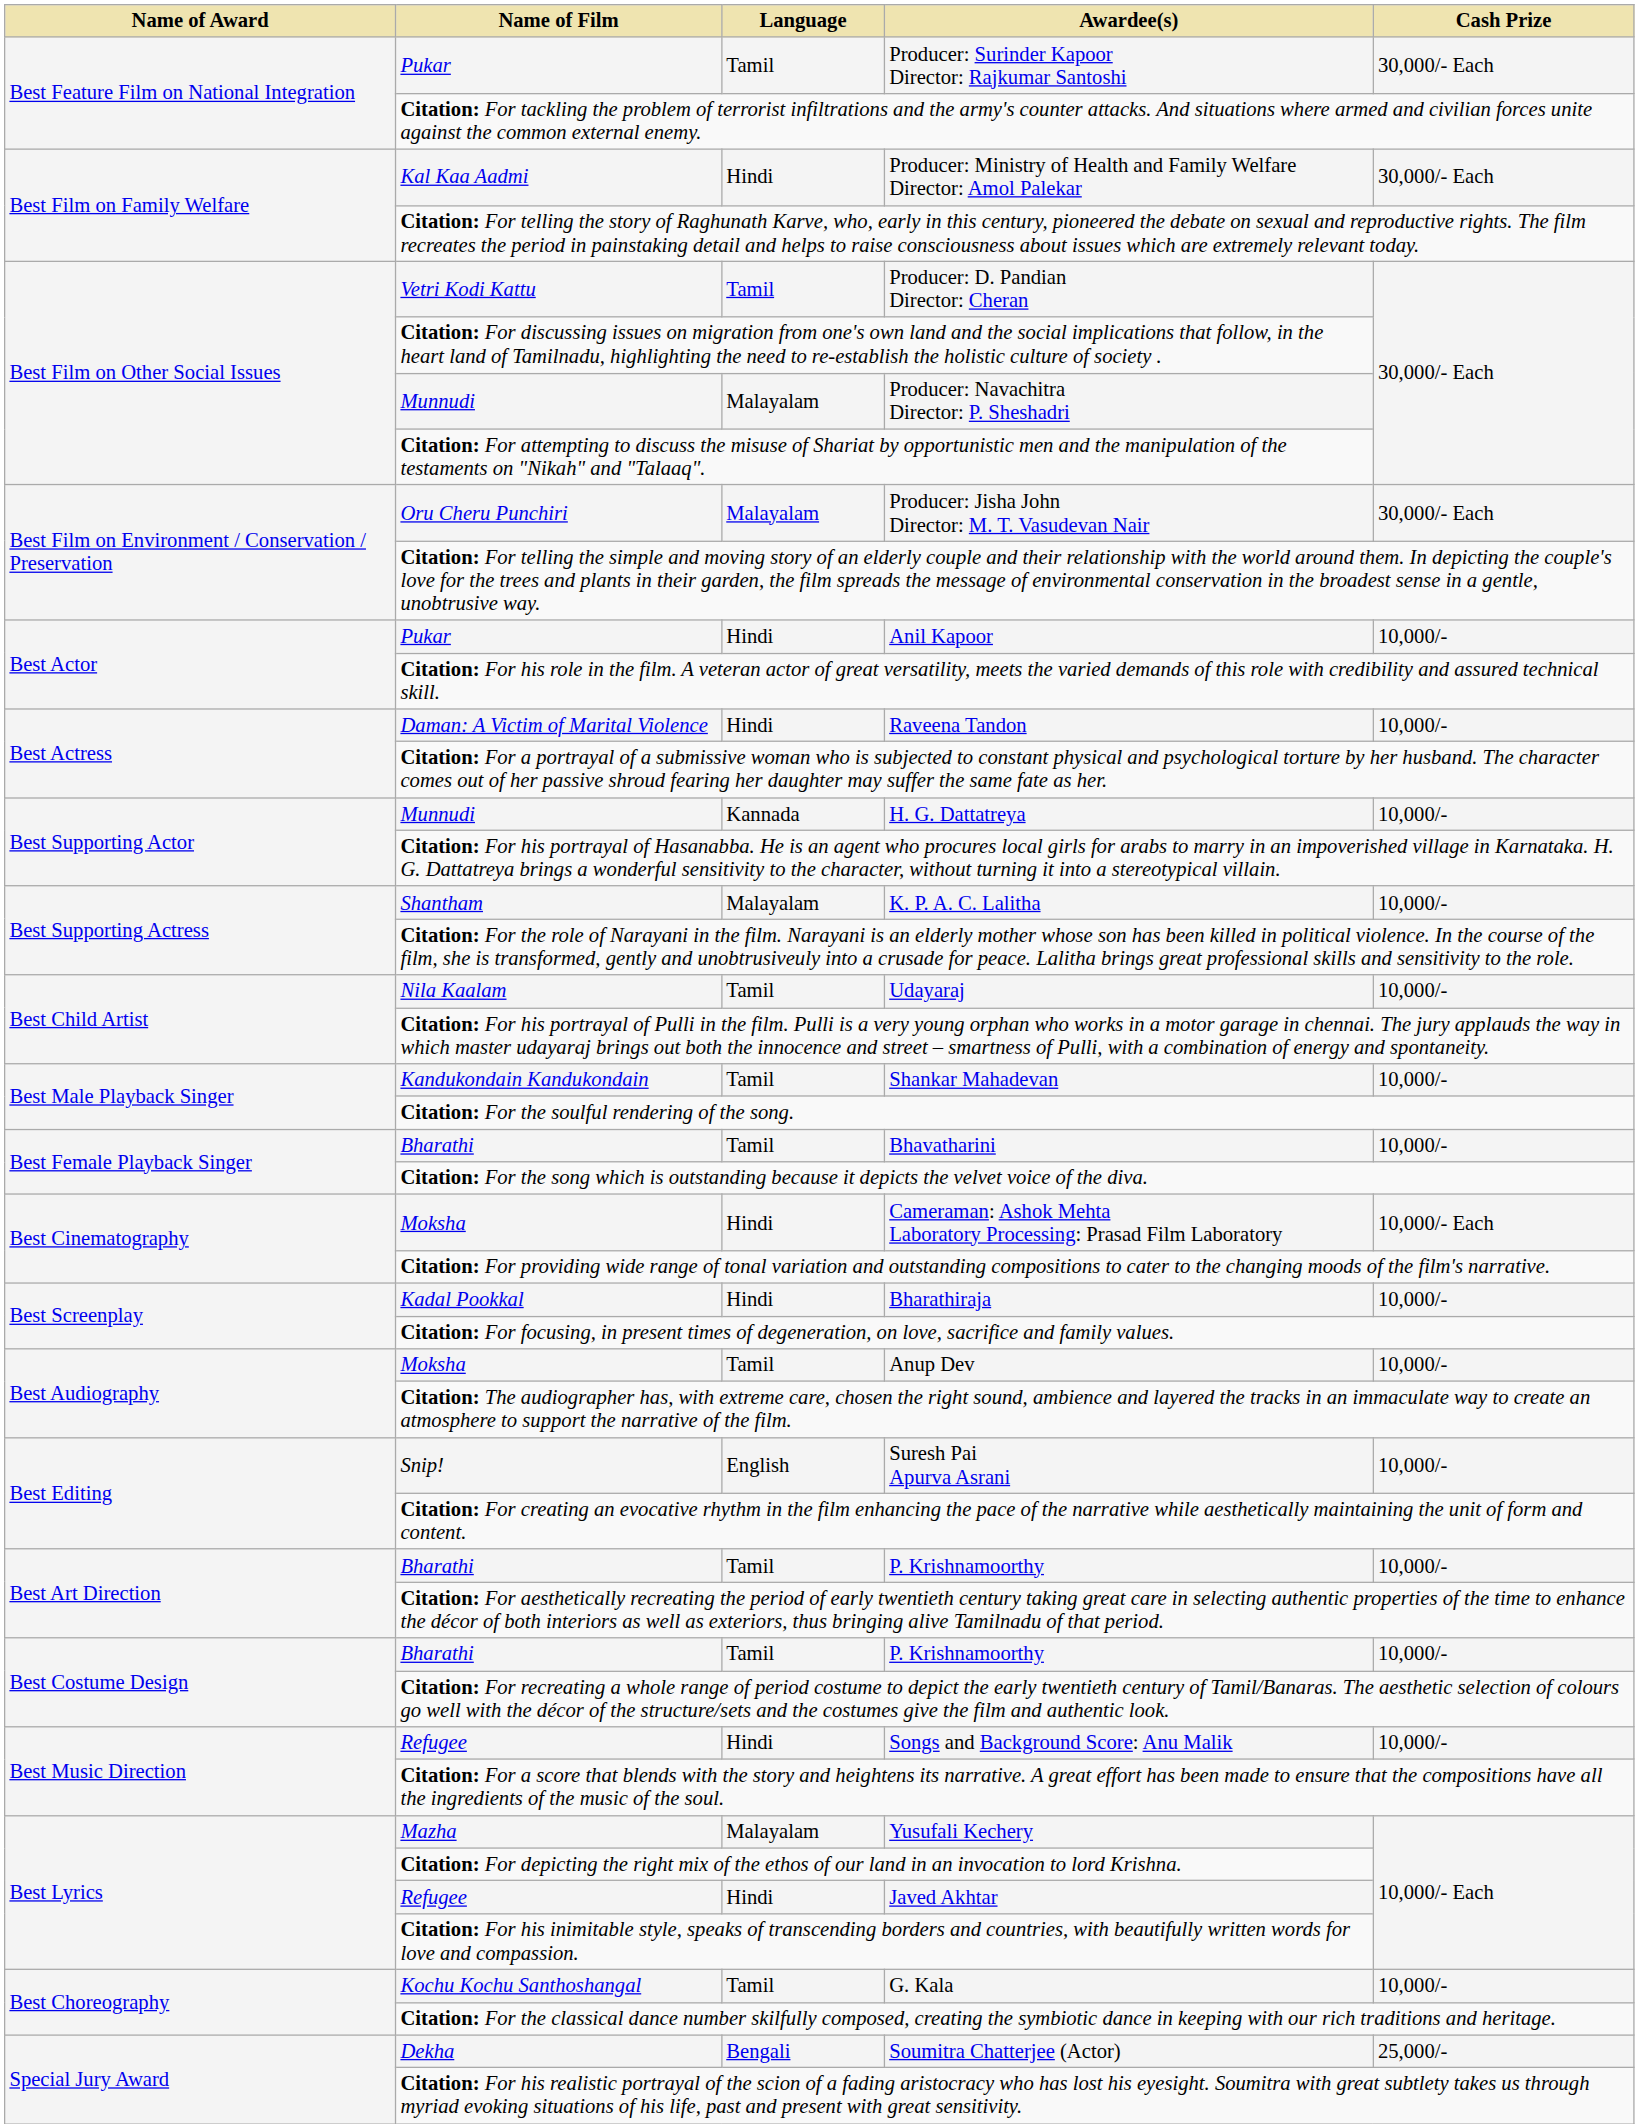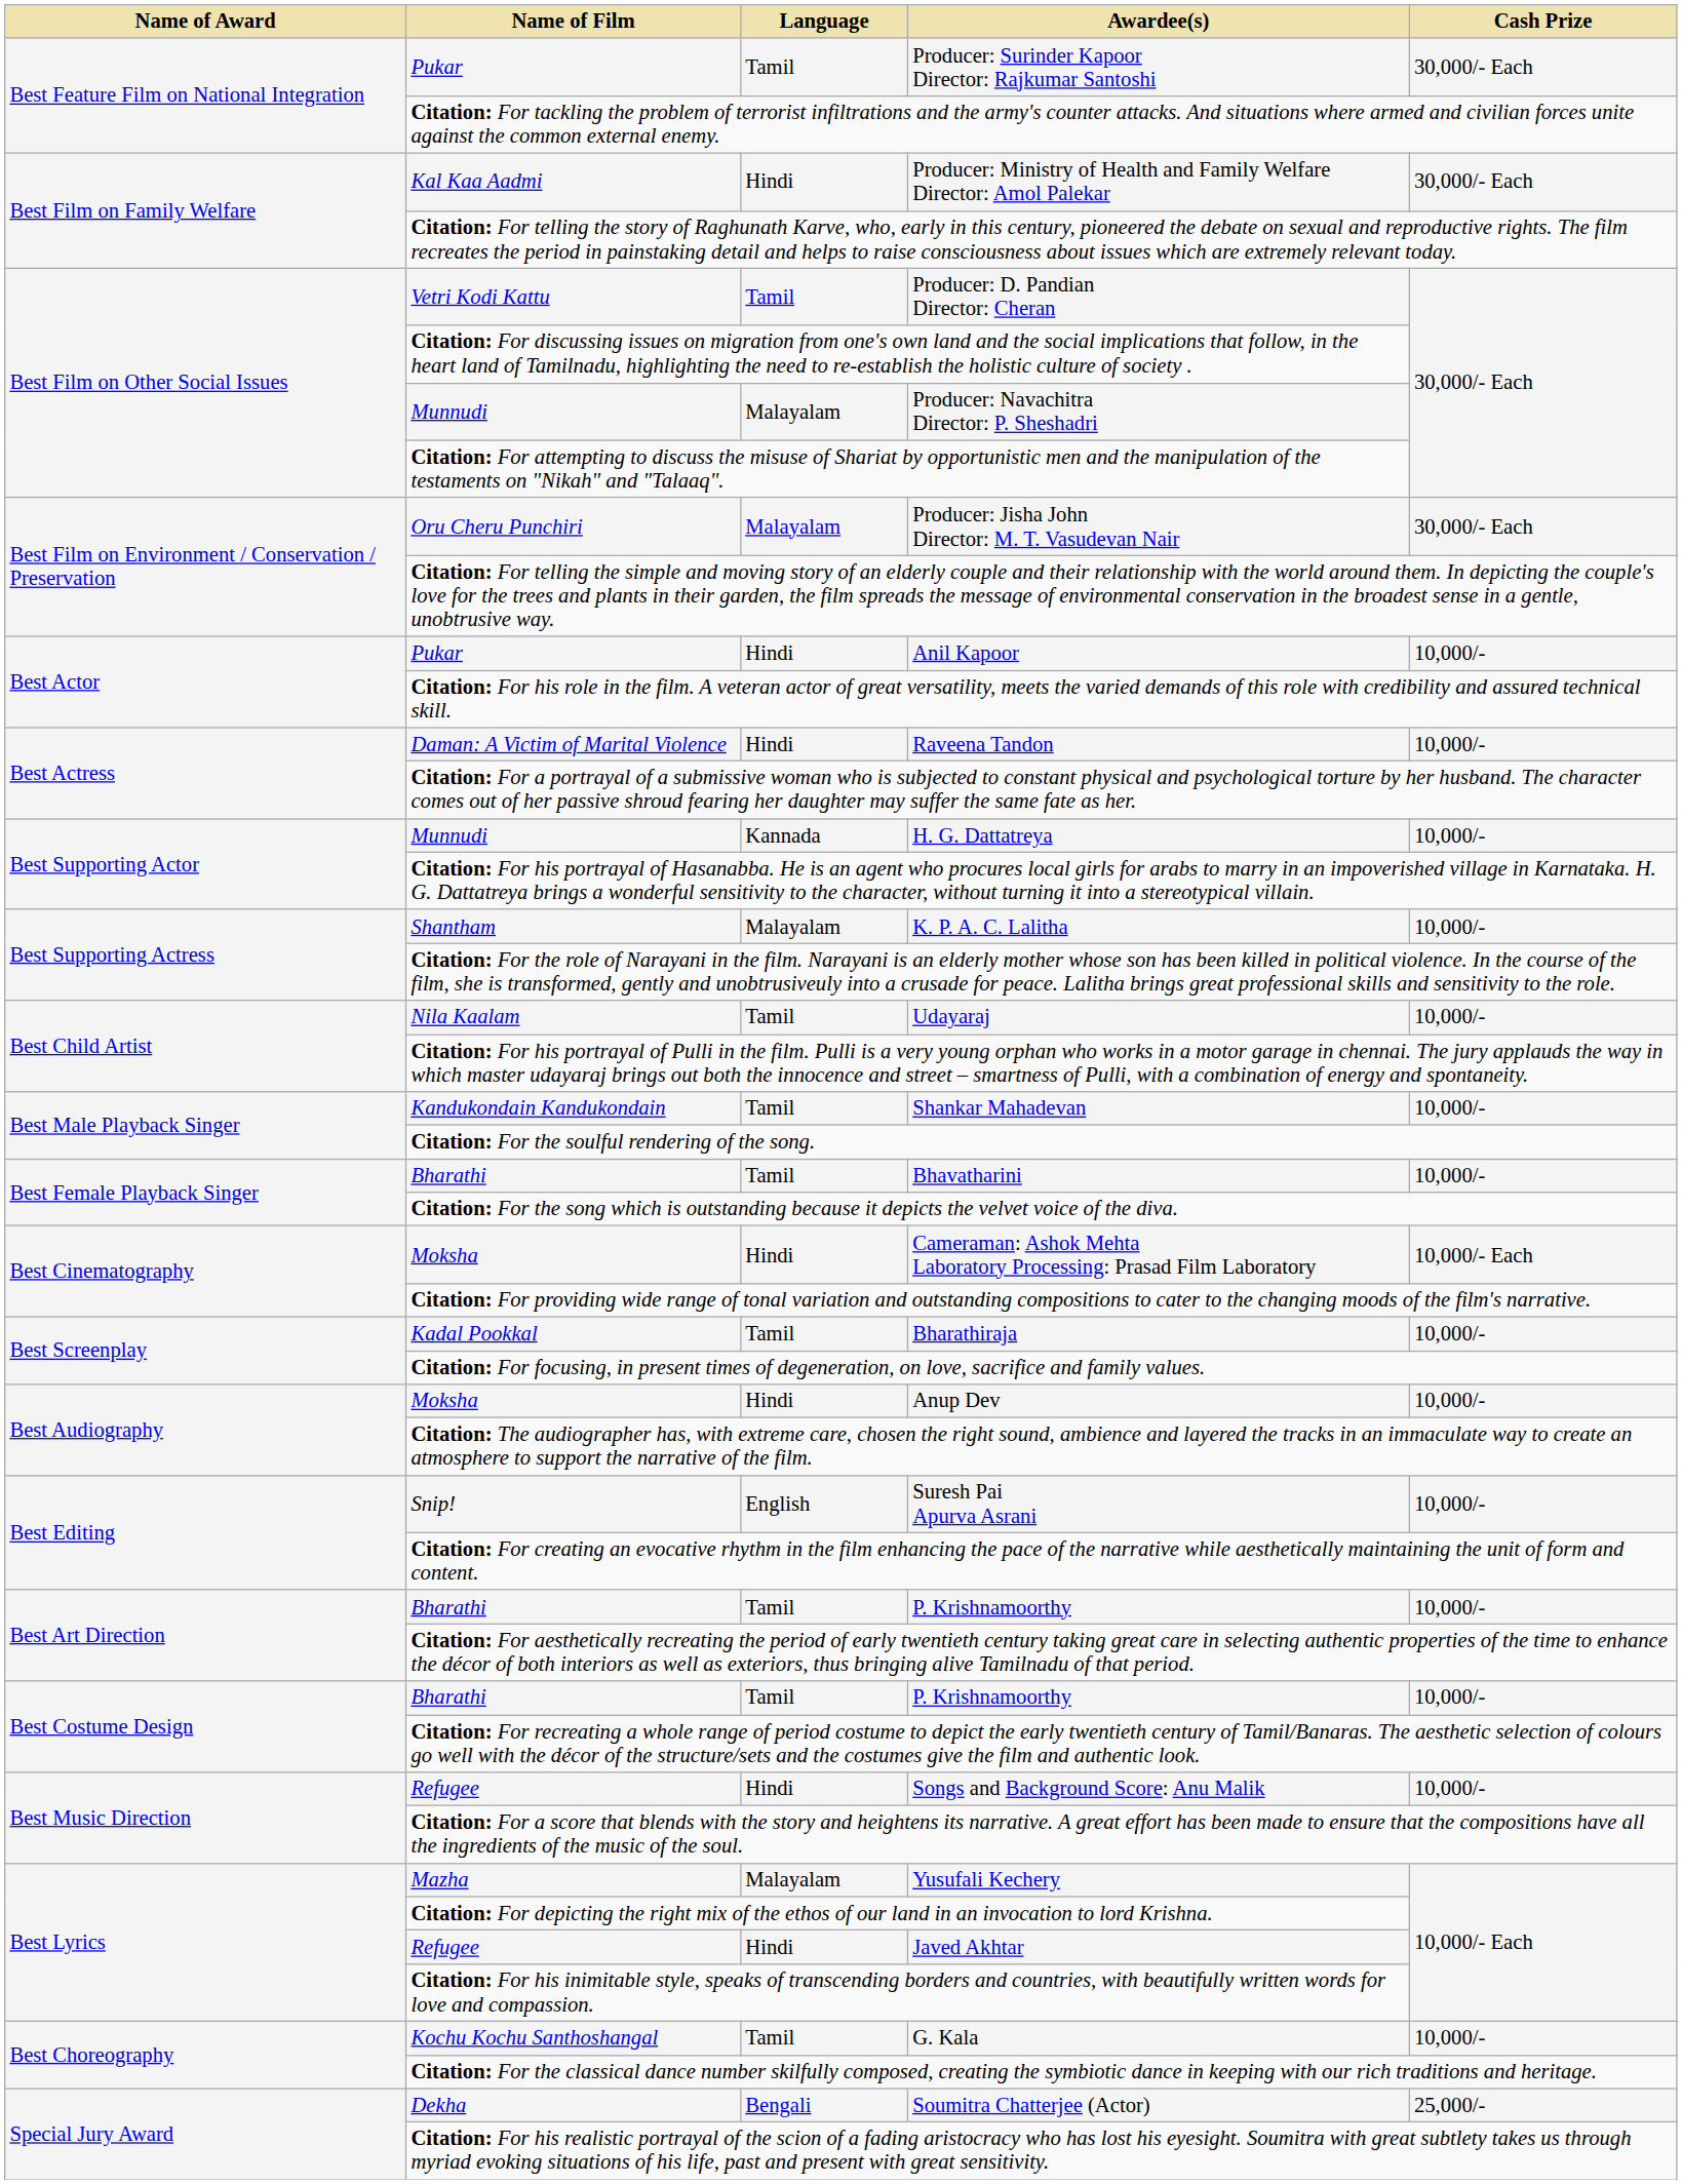 <table class="wikitable" style="width:100%;">
 <tr>
 <th style="background-color:#EFE4B0;width:24%;">Name of Award</th>
 <th style="background-color:#EFE4B0;width:20%;">Name of Film</th>
 <th style="background-color:#EFE4B0;width:10%;">Language</th>
 <th style="background-color:#EFE4B0;width:30%;">Awardee(s)</th>
 <th style="background-color:#EFE4B0;width:16%;">Cash Prize</th>
 </tr>
 <tr style="background-color:#F4F4F4">
 <td rowspan="2"><a href='#'>Best Feature Film on National Integration</a></td>
 <td><em><a href='#'>Pukar</a></em></td>
 <td>Tamil</td>
 <td>Producer: <a href='#'>Surinder Kapoor</a><br>Director: <a href='#'>Rajkumar Santoshi</a></td>
 <td> 30,000/- Each</td>
 </tr>
 <tr style="background-color:#F9F9F9">
 <td colspan="4"><strong>Citation:</strong> <em>For tackling the problem of terrorist infiltrations and the army's counter attacks. And situations where armed and civilian forces unite against the common external enemy.</em></td>
 </tr>
 <tr style="background-color:#F4F4F4">
 <td rowspan="2"><a href='#'>Best Film on Family Welfare</a></td>
 <td><em><a href='#'>Kal Kaa Aadmi</a></em></td>
 <td>Hindi</td>
 <td>Producer: Ministry of Health and Family Welfare<br>Director: <a href='#'>Amol Palekar</a></td>
 <td> 30,000/- Each</td>
 </tr>
 <tr style="background-color:#F9F9F9">
 <td colspan="4"><strong>Citation:</strong> <em>For telling the story of Raghunath Karve, who, early in this century, pioneered the debate on sexual and reproductive rights. The film recreates the period in painstaking detail and helps to raise consciousness about issues which are extremely relevant today.</em></td>
 </tr>
 <tr style="background-color:#F4F4F4">
 <td rowspan="4"><a href='#'>Best Film on Other Social Issues</a></td>
 <td><em><a href='#'>Vetri Kodi Kattu</a></em></td>
 <td><a href='#'>Tamil</a></td>
 <td>Producer: D. Pandian<br>Director: <a href='#'>Cheran</a></td>
 <td rowspan="4"> 30,000/- Each</td>
 </tr>
 <tr style="background-color:#F9F9F9">
 <td colspan="3"><strong>Citation:</strong> <em>For discussing issues on migration from one's own land and the social implications that follow, in the heart land of Tamilnadu, highlighting the need to re-establish the holistic culture of society .</em></td>
 </tr>
 <tr style="background-color:#F4F4F4">
 <td><em><a href='#'>Munnudi</a></em></td>
 <td>Malayalam</td>
 <td>Producer: Navachitra<br>Director: <a href='#'>P. Sheshadri</a></td>
 </tr>
 <tr style="background-color:#F9F9F9">
 <td colspan="3"><strong>Citation:</strong> <em>For attempting to discuss the misuse of Shariat by opportunistic men and the manipulation of the testaments on "Nikah" and "Talaaq".</em></td>
 </tr>
 <tr style="background-color:#F4F4F4">
 <td rowspan="2"><a href='#'>Best Film on Environment / Conservation / Preservation</a></td>
 <td><em><a href='#'>Oru Cheru Punchiri</a></em></td>
 <td><a href='#'>Malayalam</a></td>
 <td>Producer: Jisha John<br>Director: <a href='#'>M. T. Vasudevan Nair</a></td>
 <td> 30,000/- Each</td>
 </tr>
 <tr style="background-color:#F9F9F9">
 <td colspan="4"><strong>Citation:</strong> <em>For telling the simple and moving story of an elderly couple and their relationship with the world around them. In depicting the couple's love for the trees and plants in their garden, the film spreads the message of environmental conservation in the broadest sense in a gentle, unobtrusive way.</em></td>
 </tr>
 <tr style="background-color:#F4F4F4">
 <td rowspan="2"><a href='#'>Best Actor</a></td>
 <td><em><a href='#'>Pukar</a></em></td>
 <td>Hindi</td>
 <td><a href='#'>Anil Kapoor</a></td>
 <td> 10,000/-</td>
 </tr>
 <tr style="background-color:#F9F9F9">
 <td colspan="4"><strong>Citation:</strong> <em>For his role in the film. A veteran actor of great versatility, meets the varied demands of this role with credibility and assured technical skill.</em></td>
 </tr>
 <tr style="background-color:#F4F4F4">
 <td rowspan="2"><a href='#'>Best Actress</a></td>
 <td><em><a href='#'>Daman: A Victim of Marital Violence</a></em></td>
 <td>Hindi</td>
 <td><a href='#'>Raveena Tandon</a></td>
 <td> 10,000/-</td>
 </tr>
 <tr style="background-color:#F9F9F9">
 <td colspan="4"><strong>Citation:</strong> <em>For a portrayal of a submissive woman who is subjected to constant physical and psychological torture by her husband. The character comes out of her passive shroud fearing her daughter may suffer the same fate as her.</em></td>
 </tr>
 <tr style="background-color:#F4F4F4">
 <td rowspan="2"><a href='#'>Best Supporting Actor</a></td>
 <td><em><a href='#'>Munnudi</a></em></td>
 <td>Kannada</td>
 <td><a href='#'>H. G. Dattatreya</a></td>
 <td> 10,000/-</td>
 </tr>
 <tr style="background-color:#F9F9F9">
 <td colspan="4"><strong>Citation:</strong> <em>For his portrayal of Hasanabba. He is an agent who procures local girls for arabs to marry in an impoverished village in Karnataka. H. G. Dattatreya brings a wonderful sensitivity to the character, without turning it into a stereotypical villain.</em></td>
 </tr>
 <tr style="background-color:#F4F4F4">
 <td rowspan="2"><a href='#'>Best Supporting Actress</a></td>
 <td><em><a href='#'>Shantham</a></em></td>
 <td>Malayalam</td>
 <td><a href='#'>K. P. A. C. Lalitha</a></td>
 <td> 10,000/-</td>
 </tr>
 <tr style="background-color:#F9F9F9">
 <td colspan="4"><strong>Citation:</strong> <em>For the role of Narayani in the film. Narayani is an elderly mother whose son has been killed in political violence. In the course of the film, she is transformed, gently and unobtrusiveuly into a crusade for peace. Lalitha brings great professional skills and sensitivity to the role.</em></td>
 </tr>
 <tr style="background-color:#F4F4F4">
 <td rowspan="2"><a href='#'>Best Child Artist</a></td>
 <td><em><a href='#'>Nila Kaalam</a></em></td>
 <td>Tamil</td>
 <td><a href='#'>Udayaraj</a></td>
 <td> 10,000/-</td>
 </tr>
 <tr style="background-color:#F9F9F9">
 <td colspan="4"><strong>Citation:</strong> <em>For his portrayal of Pulli in the film. Pulli is a very young orphan who works in a motor garage in chennai. The jury applauds the way in which master udayaraj brings out both the innocence and street – smartness of Pulli, with a combination of energy and spontaneity.</em></td>
 </tr>
 <tr style="background-color:#F4F4F4">
 <td rowspan="2"><a href='#'>Best Male Playback Singer</a></td>
 <td><em><a href='#'>Kandukondain Kandukondain</a></em><br></td>
 <td>Tamil</td>
 <td><a href='#'>Shankar Mahadevan</a></td>
 <td> 10,000/-</td>
 </tr>
 <tr style="background-color:#F9F9F9">
 <td colspan="4"><strong>Citation:</strong> <em>For the soulful rendering of the song.</em></td>
 </tr>
 <tr style="background-color:#F4F4F4">
 <td rowspan="2"><a href='#'>Best Female Playback Singer</a></td>
 <td><em><a href='#'>Bharathi</a></em><br></td>
 <td>Tamil</td>
 <td><a href='#'>Bhavatharini</a></td>
 <td> 10,000/-</td>
 </tr>
 <tr style="background-color:#F9F9F9">
 <td colspan="4"><strong>Citation:</strong> <em>For the song which is outstanding because it depicts the velvet voice of the diva.</em></td>
 </tr>
 <tr style="background-color:#F4F4F4">
 <td rowspan="2"><a href='#'>Best Cinematography</a></td>
 <td><em><a href='#'>Moksha</a></em></td>
 <td>Hindi</td>
 <td><a href='#'>Cameraman</a>: <a href='#'>Ashok Mehta</a><br><a href='#'>Laboratory Processing</a>: Prasad Film Laboratory</td>
 <td> 10,000/- Each</td>
 </tr>
 <tr style="background-color:#F9F9F9">
 <td colspan="4"><strong>Citation:</strong> <em>For providing wide range of tonal variation and outstanding compositions to cater to the changing moods of the film's narrative.</em></td>
 </tr>
 <tr style="background-color:#F4F4F4">
 <td rowspan="2"><a href='#'>Best Screenplay</a></td>
 <td><em><a href='#'>Kadal Pookkal</a></em></td>
-<td>Hindi</td>
+<td>Tamil</td>
 <td><a href='#'>Bharathiraja</a></td>
 <td> 10,000/-</td>
 </tr>
 <tr style="background-color:#F9F9F9">
 <td colspan="4"><strong>Citation:</strong> <em>For focusing, in present times of degeneration, on love, sacrifice and family values.</em></td>
 </tr>
 <tr style="background-color:#F4F4F4">
 <td rowspan="2"><a href='#'>Best Audiography</a></td>
 <td><em><a href='#'>Moksha</a></em></td>
-<td>Tamil</td>
+<td>Hindi</td>
 <td>Anup Dev</td>
 <td> 10,000/-</td>
 </tr>
 <tr style="background-color:#F9F9F9">
 <td colspan="4"><strong>Citation:</strong> <em>The audiographer has, with extreme care, chosen the right sound, ambience and layered the tracks in an immaculate way to create an atmosphere to support the narrative of the film.</em></td>
 </tr>
 <tr style="background-color:#F4F4F4">
 <td rowspan="2"><a href='#'>Best Editing</a></td>
 <td><em>Snip!</em></td>
 <td>English</td>
 <td>Suresh Pai<br><a href='#'>Apurva Asrani</a></td>
 <td> 10,000/-</td>
 </tr>
 <tr style="background-color:#F9F9F9">
 <td colspan="4"><strong>Citation:</strong> <em>For creating an evocative rhythm in the film enhancing the pace of the narrative while aesthetically maintaining the unit of form and content.</em></td>
 </tr>
 <tr style="background-color:#F4F4F4">
 <td rowspan="2"><a href='#'>Best Art Direction</a></td>
 <td><em><a href='#'>Bharathi</a></em></td>
 <td>Tamil</td>
 <td><a href='#'>P. Krishnamoorthy</a></td>
 <td> 10,000/-</td>
 </tr>
 <tr style="background-color:#F9F9F9">
 <td colspan="4"><strong>Citation:</strong> <em>For aesthetically recreating the period of early twentieth century taking great care in selecting authentic properties of the time to enhance the décor of both interiors as well as exteriors, thus bringing alive Tamilnadu of that period.</em></td>
 </tr>
 <tr style="background-color:#F4F4F4">
 <td rowspan="2"><a href='#'>Best Costume Design</a></td>
 <td><em><a href='#'>Bharathi</a></em></td>
 <td>Tamil</td>
 <td><a href='#'>P. Krishnamoorthy</a></td>
 <td> 10,000/-</td>
 </tr>
 <tr style="background-color:#F9F9F9">
 <td colspan="4"><strong>Citation:</strong> <em>For recreating a whole range of period costume to depict the early twentieth century of Tamil/Banaras. The aesthetic selection of colours go well with the décor of the structure/sets and the costumes give the film and authentic look.</em></td>
 </tr>
 <tr style="background-color:#F4F4F4">
 <td rowspan="2"><a href='#'>Best Music Direction</a></td>
 <td><em><a href='#'>Refugee</a></em></td>
 <td>Hindi</td>
 <td><a href='#'>Songs</a> and <a href='#'>Background Score</a>: <a href='#'>Anu Malik</a></td>
 <td> 10,000/-</td>
 </tr>
 <tr style="background-color:#F9F9F9">
 <td colspan="4"><strong>Citation:</strong> <em>For a score that blends with the story and heightens its narrative. A great effort has been made to ensure that the compositions have all the ingredients of the music of the soul.</em></td>
 </tr>
 <tr style="background-color:#F4F4F4">
 <td rowspan="4"><a href='#'>Best Lyrics</a></td>
 <td><em><a href='#'>Mazha</a></em><br></td>
 <td>Malayalam</td>
 <td><a href='#'>Yusufali Kechery</a></td>
 <td rowspan="4"> 10,000/- Each</td>
 </tr>
 <tr style="background-color:#F9F9F9">
 <td colspan="3"><strong>Citation:</strong> <em>For depicting the right mix of the ethos of our land in an invocation to lord Krishna.</em></td>
 </tr>
 <tr style="background-color:#F4F4F4">
 <td><em><a href='#'>Refugee</a></em><br></td>
 <td>Hindi</td>
 <td><a href='#'>Javed Akhtar</a></td>
 </tr>
 <tr style="background-color:#F9F9F9">
 <td colspan="3"><strong>Citation:</strong> <em>For his inimitable style, speaks of transcending borders and countries, with beautifully written words for love and compassion.</em></td>
 </tr>
 <tr style="background-color:#F4F4F4">
 <td rowspan="2"><a href='#'>Best Choreography</a></td>
 <td><em><a href='#'>Kochu Kochu Santhoshangal</a></em></td>
 <td>Tamil</td>
 <td>G. Kala</td>
 <td> 10,000/-</td>
 </tr>
 <tr style="background-color:#F9F9F9">
 <td colspan="4"><strong>Citation:</strong> <em>For the classical dance number skilfully composed, creating the symbiotic dance in keeping with our rich traditions and heritage.</em></td>
 </tr>
 <tr style="background-color:#F4F4F4">
 <td rowspan="2"><a href='#'>Special Jury Award</a></td>
 <td><em><a href='#'>Dekha</a></em></td>
 <td><a href='#'>Bengali</a></td>
 <td><a href='#'>Soumitra Chatterjee</a> (Actor)</td>
 <td> 25,000/-</td>
 </tr>
 <tr style="background-color:#F9F9F9">
 <td colspan="4"><strong>Citation:</strong> <em>For his realistic portrayal of the scion of a fading aristocracy who has lost his eyesight. Soumitra with great subtlety takes us through myriad evoking situations of his life, past and present with great sensitivity.</em></td>
 </tr>
 </table>
